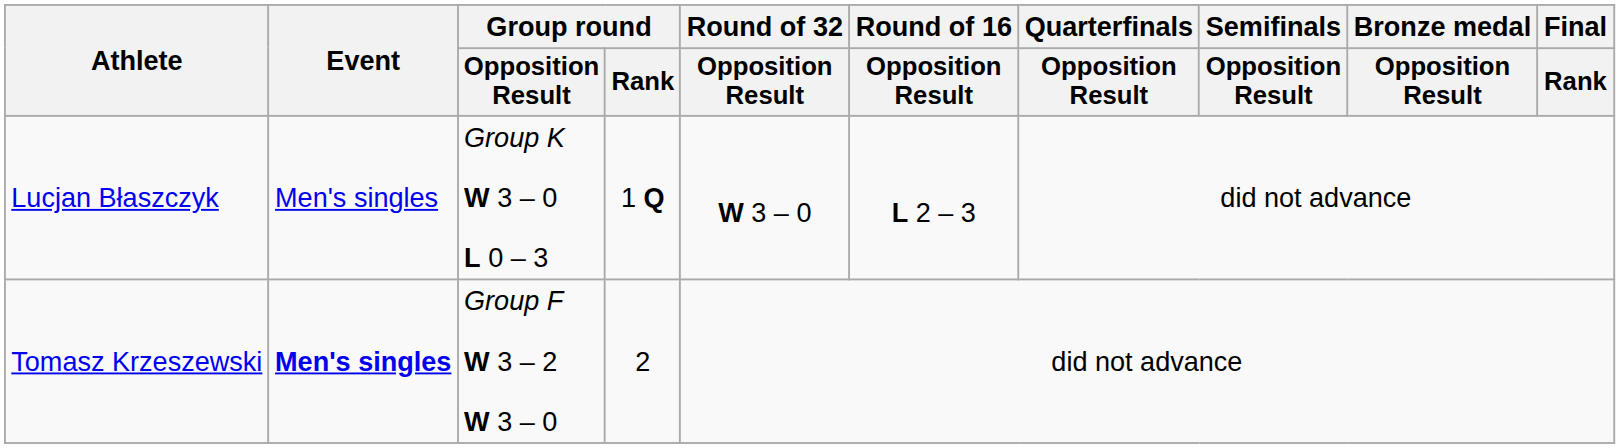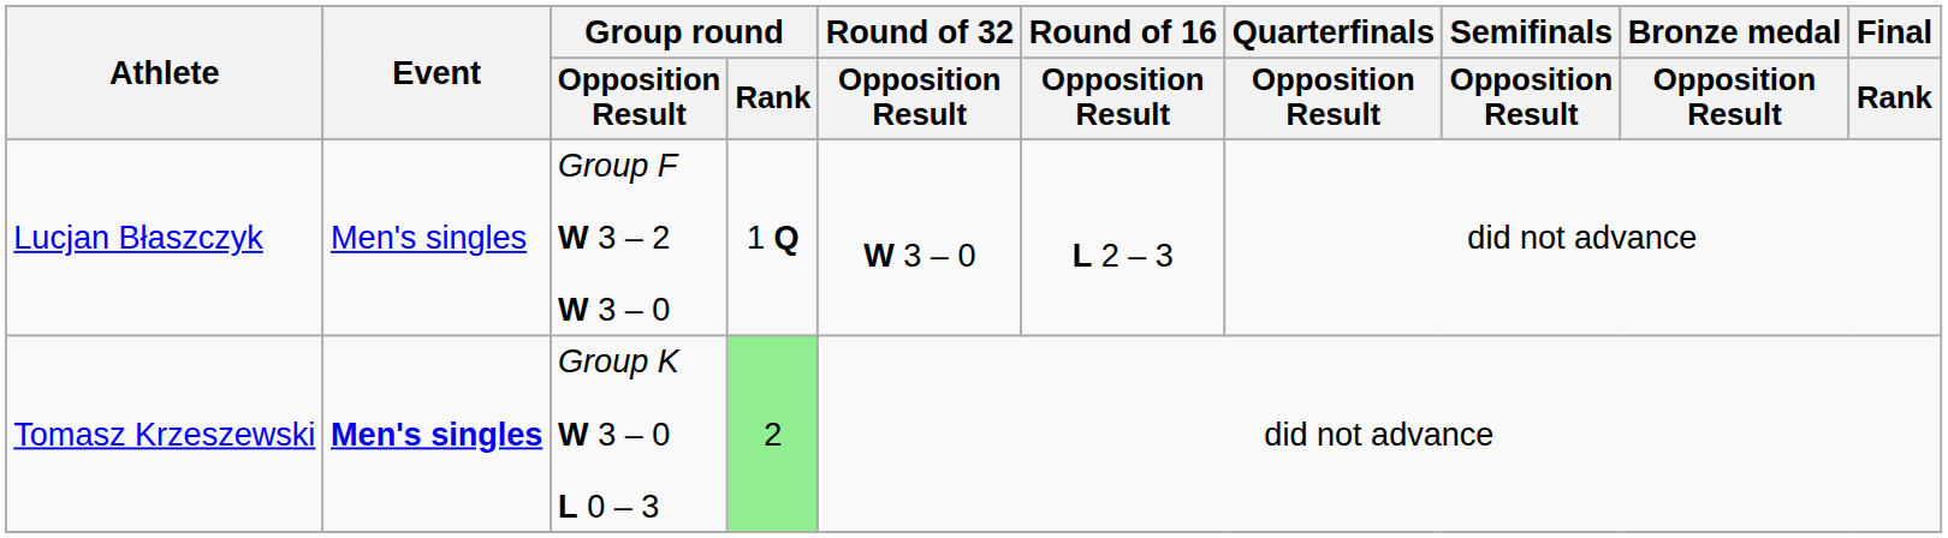 <table class="wikitable" style="font-size:90%;">
 <tr>
 <th rowspan="2">Athlete</th>
 <th rowspan="2">Event</th>
 <th colspan="2">Group round</th>
 <th>Round of 32</th>
 <th>Round of 16</th>
 <th>Quarterfinals</th>
 <th>Semifinals</th>
 <th>Bronze medal</th>
 <th colspan=2>Final</th>
 </tr>
 <tr style="font-size:95%">
 <th>Opposition<br>Result</th>
 <th>Rank</th>
 <th>Opposition<br>Result</th>
 <th>Opposition<br>Result</th>
 <th>Opposition<br>Result</th>
 <th>Opposition<br>Result</th>
 <th>Opposition<br>Result</th>
 <th>Rank</th>
 </tr>
 <tr align=center>
 <td align=left><a href='#'>Lucjan Błaszczyk</a></td>
 <td align=left><a href='#'>Men's singles</a></td>
-<td align=left><em>Group K</em><br><br><strong>W</strong> 3 – 0<br><br><strong>L</strong> 0 – 3</td>
+<td align=left><em>Group F</em><br><br><strong>W</strong> 3 – 2<br><br><strong>W</strong> 3 – 0</td>
 <td>1 <strong>Q</strong></td>
 <td align=center><br><strong>W</strong> 3 – 0</td>
 <td align=center><br><strong>L</strong> 2 – 3</td>
 <td colspan=6>did not advance</td>
 </tr>
 <tr align=center>
 <td align=left><a href='#'>Tomasz Krzeszewski</a></td>
 <td align=left><strong><a href='#'>Men's singles</a></strong></td>
-<td align=left><em>Group F</em><br><br><strong>W</strong> 3 – 2<br><br><strong>W</strong> 3 – 0</td>
-<td>2</td>
+<td align=left><em>Group K</em><br><br><strong>W</strong> 3 – 0<br><br><strong>L</strong> 0 – 3</td>
+<td style="background: lightgreen;">2</td>
 <td colspan=8>did not advance</td>
 </tr>
 </table>
